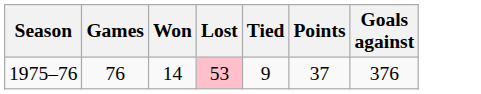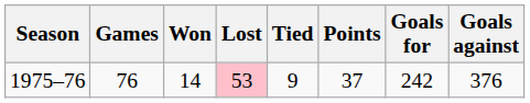 <table class="wikitable" style="text-align:center">
 <tr>
 <th>Season</th>
 <th>Games</th>
 <th>Won</th>
 <th>Lost</th>
 <th>Tied</th>
 <th>Points</th>
+<th>Goals<br>for</th>
 <th>Goals<br>against</th>
 </tr>
 <tr>
 <td>1975–76</td>
 <td>76</td>
 <td>14</td>
 <td style="background: pink;">53</td>
 <td>9</td>
 <td>37</td>
+<td>242</td>
 <td>376</td>
 </tr>
 </table>
